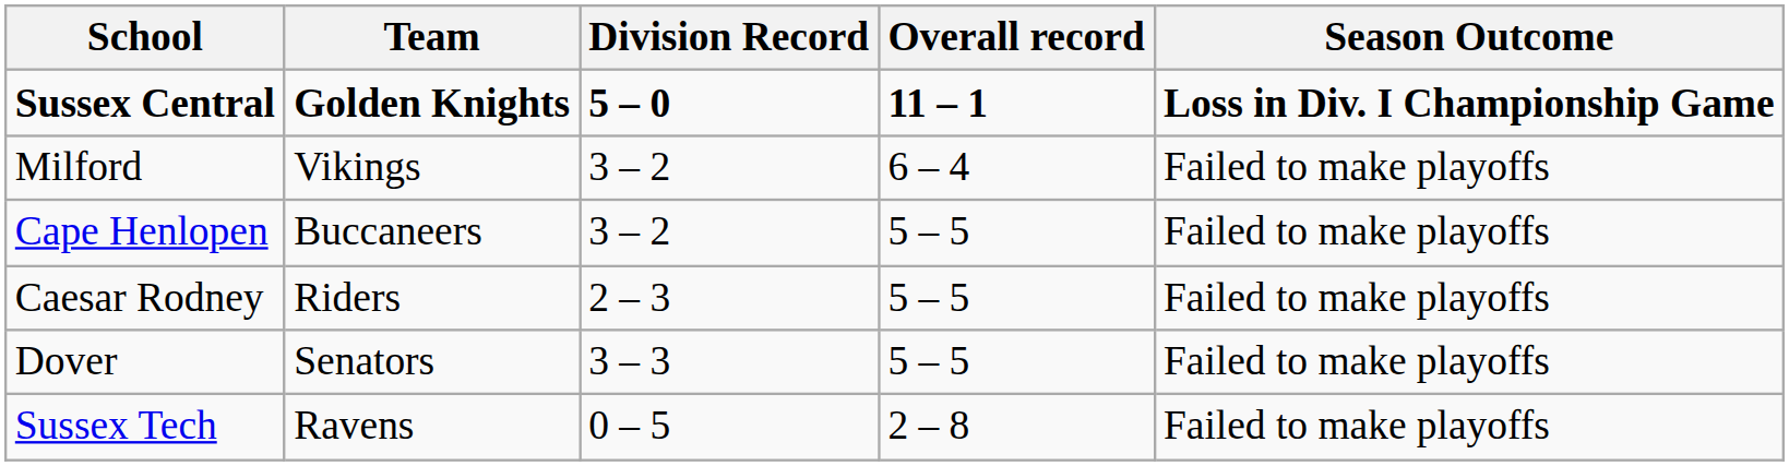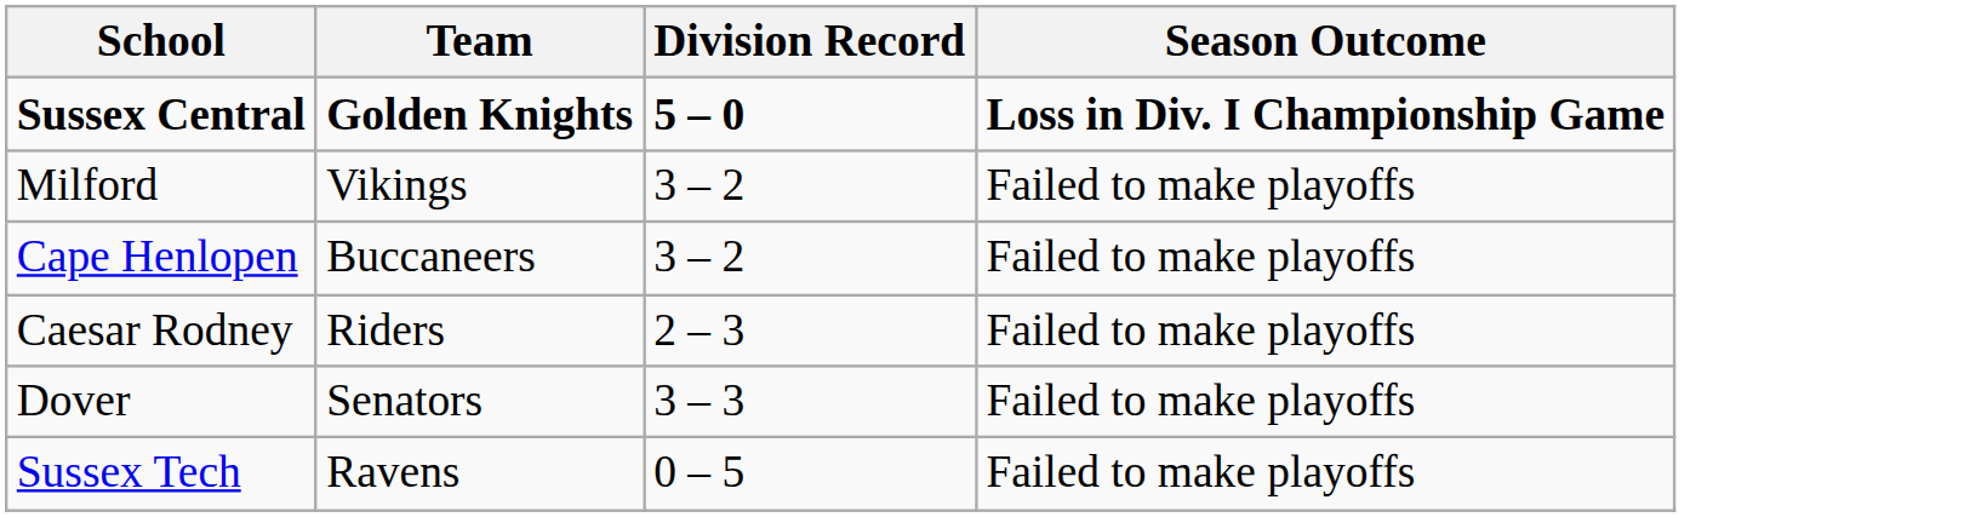 <table class="wikitable mw-collapsible mw-collapsed">
 <tr>
 <th>School</th>
 <th>Team</th>
 <th>Division Record</th>
-<th>Overall record</th>
 <th>Season Outcome</th>
 </tr>
 <tr>
 <td><strong>Sussex Central</strong></td>
 <td><strong>Golden Knights</strong></td>
 <td><strong>5 – 0</strong></td>
-<td><strong>11 – 1</strong></td>
 <td><strong>Loss in Div. I Championship Game</strong></td>
 </tr>
 <tr>
 <td>Milford</td>
 <td>Vikings</td>
 <td>3 – 2</td>
-<td>6 – 4</td>
 <td>Failed to make playoffs</td>
 </tr>
 <tr>
 <td><a href='#'>Cape Henlopen</a></td>
 <td>Buccaneers</td>
 <td>3 – 2</td>
-<td>5 – 5</td>
 <td>Failed to make playoffs</td>
 </tr>
 <tr>
 <td>Caesar Rodney</td>
 <td>Riders</td>
 <td>2 – 3</td>
-<td>5 – 5</td>
 <td>Failed to make playoffs</td>
 </tr>
 <tr>
 <td>Dover</td>
 <td>Senators</td>
 <td>3 – 3</td>
-<td>5 – 5</td>
 <td>Failed to make playoffs</td>
 </tr>
 <tr>
 <td><a href='#'>Sussex Tech</a></td>
 <td>Ravens</td>
 <td>0 – 5</td>
-<td>2 – 8</td>
 <td>Failed to make playoffs</td>
 </tr>
 </table>
